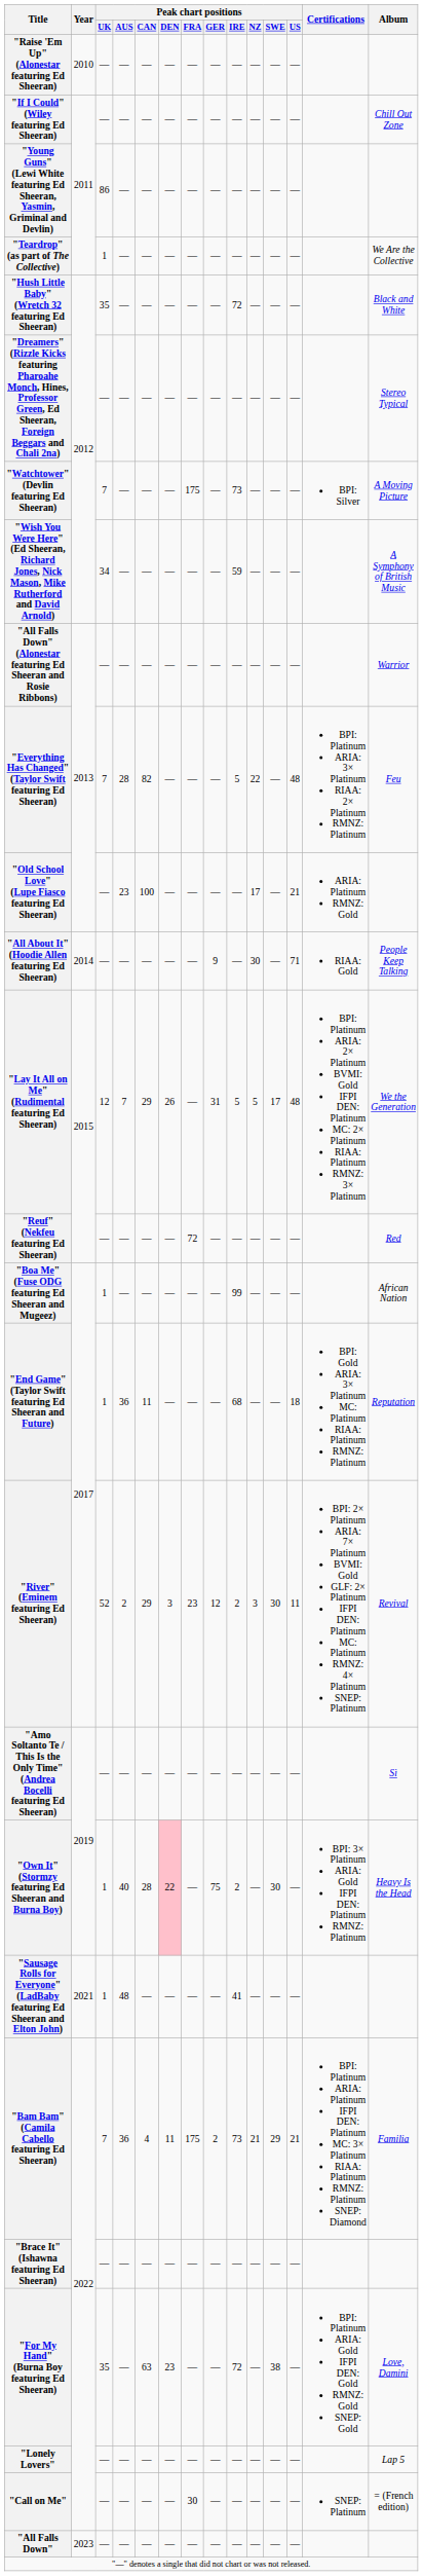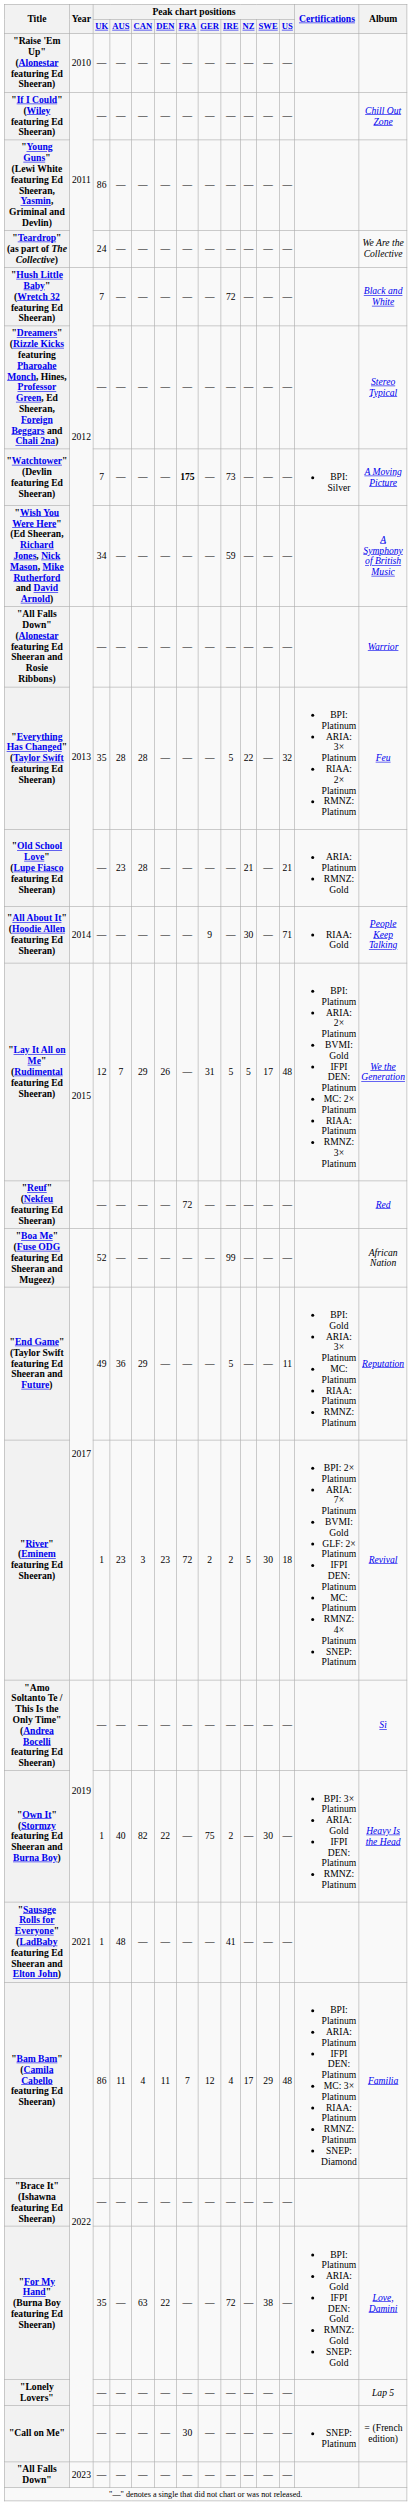 <table class="wikitable plainrowheaders" style="text-align:center;">
 <tr>
 <th scope="col" rowspan="2" style="width:20em;">Title</th>
 <th scope="col" rowspan="2" style="width:1em;">Year</th>
 <th scope="col" colspan="10">Peak chart positions</th>
 <th scope="col" rowspan="2" style="width:13em;"><a href='#'>Certifications</a></th>
 <th scope="col" rowspan="2" style="width:11em;">Album</th>
 </tr>
 <tr>
 <th scope="col" style="width:2.5em;font-size:90%;"><a href='#'>UK</a><br></th>
 <th scope="col" style="width:2.5em;font-size:90%;"><a href='#'>AUS</a><br></th>
 <th scope="col" style="width:2.5em;font-size:90%;"><a href='#'>CAN</a><br></th>
 <th scope="col" style="width:2.5em;font-size:90%;"><a href='#'>DEN</a><br></th>
 <th scope="col" style="width:2.5em;font-size:90%;"><a href='#'>FRA</a><br></th>
 <th scope="col" style="width:2.5em;font-size:90%;"><a href='#'>GER</a><br></th>
 <th scope="col" style="width:2.5em;font-size:90%;"><a href='#'>IRE</a><br></th>
 <th scope="col" style="width:2.5em;font-size:90%;"><a href='#'>NZ</a><br></th>
 <th scope="col" style="width:2.5em;font-size:90%;"><a href='#'>SWE</a><br></th>
 <th scope="col" style="width:2.5em;font-size:90%;"><a href='#'>US</a><br></th>
 </tr>
 <tr>
 <th scope="row">"Raise 'Em Up"<br><span>(<a href='#'>Alonestar</a> featuring Ed Sheeran)</span></th>
 <td>2010</td>
 <td>—</td>
 <td>—</td>
 <td>—</td>
 <td>—</td>
 <td>—</td>
 <td>—</td>
 <td>—</td>
 <td>—</td>
 <td>—</td>
 <td>—</td>
 <td></td>
 <td></td>
 </tr>
 <tr>
 <th scope="row">"<a href='#'>If I Could</a>"<br><span>(<a href='#'>Wiley</a> featuring Ed Sheeran)</span></th>
 <td rowspan="3">2011</td>
 <td>—</td>
 <td>—</td>
 <td>—</td>
 <td>—</td>
 <td>—</td>
 <td>—</td>
 <td>—</td>
 <td>—</td>
 <td>—</td>
 <td>—</td>
 <td></td>
 <td><em><a href='#'>Chill Out Zone</a></em></td>
 </tr>
 <tr>
 <th scope="row">"<a href='#'>Young Guns</a>"<br><span>(Lewi White featuring Ed Sheeran, <a href='#'>Yasmin</a>, Griminal and Devlin)</span></th>
 <td>86</td>
 <td>—</td>
 <td>—</td>
 <td>—</td>
 <td>—</td>
 <td>—</td>
 <td>—</td>
 <td>—</td>
 <td>—</td>
 <td>—</td>
 <td></td>
 <td></td>
 </tr>
 <tr>
 <th scope="row">"<a href='#'>Teardrop</a>"<br><span>(as part of <em>The Collective</em>)</span></th>
-<td>1</td>
+<td>24</td>
 <td>—</td>
 <td>—</td>
 <td>—</td>
 <td>—</td>
 <td>—</td>
 <td>—</td>
 <td>—</td>
 <td>—</td>
 <td>—</td>
 <td></td>
 <td><em>We Are the Collective</em></td>
 </tr>
 <tr>
 <th scope="row">"<a href='#'>Hush Little Baby</a>"<br><span>(<a href='#'>Wretch 32</a> featuring Ed Sheeran)</span></th>
 <td rowspan="4">2012</td>
-<td>35</td>
+<td>7</td>
 <td>—</td>
 <td>—</td>
 <td>—</td>
 <td>—</td>
 <td>—</td>
 <td>72</td>
 <td>—</td>
 <td>—</td>
 <td>—</td>
 <td></td>
 <td><em><a href='#'>Black and White</a></em></td>
 </tr>
 <tr>
 <th scope="row">"<a href='#'>Dreamers</a>"<br><span>(<a href='#'>Rizzle Kicks</a> featuring <a href='#'>Pharoahe Monch</a>, Hines, <a href='#'>Professor Green</a>, Ed Sheeran, <a href='#'>Foreign Beggars</a> and <a href='#'>Chali 2na</a>)</span></th>
 <td>—</td>
 <td>—</td>
 <td>—</td>
 <td>—</td>
 <td>—</td>
 <td>—</td>
 <td>—</td>
 <td>—</td>
 <td>—</td>
 <td>—</td>
 <td></td>
 <td><em><a href='#'>Stereo Typical</a></em></td>
 </tr>
 <tr>
 <th scope="row">"<a href='#'>Watchtower</a>"<br><span>(Devlin featuring Ed Sheeran)</span></th>
 <td>7</td>
 <td>—</td>
 <td>—</td>
 <td>—</td>
-<td>175</td>
+<td><strong>175</strong></td>
 <td>—</td>
 <td>73</td>
 <td>—</td>
 <td>—</td>
 <td>—</td>
 <td><br><ul><li>BPI: Silver</li></ul></td>
 <td><em><a href='#'>A Moving Picture</a></em></td>
 </tr>
 <tr>
 <th scope="row">"<a href='#'>Wish You Were Here</a>"<br><span>(Ed Sheeran, <a href='#'>Richard Jones</a>, <a href='#'>Nick Mason</a>, <a href='#'>Mike Rutherford</a> and <a href='#'>David Arnold</a>)</span></th>
 <td>34</td>
 <td>—</td>
 <td>—</td>
 <td>—</td>
 <td>—</td>
 <td>—</td>
 <td>59</td>
 <td>—</td>
 <td>—</td>
 <td>—</td>
 <td></td>
 <td><em><a href='#'>A Symphony of British Music</a></em></td>
 </tr>
 <tr>
 <th scope="row">"All Falls Down"<br><span>(<a href='#'>Alonestar</a> featuring Ed Sheeran and Rosie Ribbons)</span></th>
 <td rowspan="3">2013</td>
 <td>—</td>
 <td>—</td>
 <td>—</td>
 <td>—</td>
 <td>—</td>
 <td>—</td>
 <td>—</td>
 <td>—</td>
 <td>—</td>
 <td>—</td>
 <td></td>
 <td><em><a href='#'>Warrior</a></em></td>
 </tr>
 <tr>
 <th scope="row">"<a href='#'>Everything Has Changed</a>"<br><span>(<a href='#'>Taylor Swift</a> featuring Ed Sheeran)</span></th>
-<td>7</td>
+<td>35</td>
 <td>28</td>
-<td>82</td>
+<td>28</td>
 <td>—</td>
 <td>—</td>
 <td>—</td>
 <td>5</td>
 <td>22</td>
 <td>—</td>
-<td>48</td>
+<td>32</td>
 <td><br><ul><li>BPI: Platinum</li><li>ARIA: 3× Platinum</li><li>RIAA: 2× Platinum</li><li>RMNZ: Platinum</li></ul></td>
 <td><em><a href='#'>Feu</a></em></td>
 </tr>
 <tr>
 <th scope="row">"<a href='#'>Old School Love</a>"<br><span>(<a href='#'>Lupe Fiasco</a> featuring Ed Sheeran)</span></th>
 <td>—</td>
 <td>23</td>
-<td>100</td>
+<td>28</td>
 <td>—</td>
 <td>—</td>
 <td>—</td>
 <td>—</td>
-<td>17</td>
+<td>21</td>
 <td>—</td>
 <td>21</td>
 <td><br><ul><li>ARIA: Platinum</li><li>RMNZ: Gold</li></ul></td>
 <td></td>
 </tr>
 <tr>
 <th scope="row">"<a href='#'>All About It</a>"<br><span>(<a href='#'>Hoodie Allen</a> featuring Ed Sheeran)</span></th>
 <td>2014</td>
 <td>—</td>
 <td>—</td>
 <td>—</td>
 <td>—</td>
 <td>—</td>
 <td>9</td>
 <td>—</td>
 <td>30</td>
 <td>—</td>
 <td>71</td>
 <td><br><ul><li>RIAA: Gold</li></ul></td>
 <td><em><a href='#'>People Keep Talking</a></em></td>
 </tr>
 <tr>
 <th scope="row">"<a href='#'>Lay It All on Me</a>"<br><span>(<a href='#'>Rudimental</a> featuring Ed Sheeran)</span></th>
 <td rowspan="2">2015</td>
 <td>12</td>
 <td>7</td>
 <td>29</td>
 <td>26</td>
 <td>—</td>
 <td>31</td>
 <td>5</td>
 <td>5</td>
 <td>17</td>
 <td>48</td>
 <td><br><ul><li>BPI: Platinum</li><li>ARIA: 2× Platinum</li><li>BVMI: Gold</li><li>IFPI DEN: Platinum</li><li>MC: 2× Platinum</li><li>RIAA: Platinum</li><li>RMNZ: 3× Platinum</li></ul></td>
 <td><em><a href='#'>We the Generation</a></em></td>
 </tr>
 <tr>
 <th scope="row">"<a href='#'>Reuf</a>"<br><span>(<a href='#'>Nekfeu</a> featuring Ed Sheeran)</span></th>
 <td>—</td>
 <td>—</td>
 <td>—</td>
 <td>—</td>
 <td>72</td>
 <td>—</td>
 <td>—</td>
 <td>—</td>
 <td>—</td>
 <td>—</td>
 <td></td>
 <td><em><a href='#'>Red</a></em></td>
 </tr>
 <tr>
 <th scope="row">"<a href='#'>Boa Me</a>"<br><span>(<a href='#'>Fuse ODG</a> featuring Ed Sheeran and Mugeez)</span></th>
 <td rowspan="3">2017</td>
-<td>1</td>
+<td>52</td>
 <td>—</td>
 <td>—</td>
 <td>—</td>
 <td>—</td>
 <td>—</td>
 <td>99</td>
 <td>—</td>
 <td>—</td>
 <td>—</td>
 <td></td>
 <td><em>African Nation</em></td>
 </tr>
 <tr>
 <th scope="row">"<a href='#'>End Game</a>"<br><span>(Taylor Swift featuring Ed Sheeran and <a href='#'>Future</a>)</span></th>
-<td>1</td>
+<td>49</td>
 <td>36</td>
-<td>11</td>
+<td>29</td>
 <td>—</td>
 <td>—</td>
 <td>—</td>
-<td>68</td>
+<td>5</td>
 <td>—</td>
 <td>—</td>
-<td>18</td>
+<td>11</td>
 <td><br><ul><li>BPI: Gold</li><li>ARIA: 3× Platinum</li><li>MC: Platinum</li><li>RIAA: Platinum</li><li>RMNZ: Platinum</li></ul></td>
 <td><em><a href='#'>Reputation</a></em></td>
 </tr>
 <tr>
 <th scope="row">"<a href='#'>River</a>"<br><span>(<a href='#'>Eminem</a> featuring Ed Sheeran)</span><br></th>
-<td>52</td>
-<td>2</td>
-<td>29</td>
+<td>1</td>
+<td>23</td>
 <td>3</td>
 <td>23</td>
-<td>12</td>
+<td>72</td>
 <td>2</td>
-<td>3</td>
+<td>2</td>
+<td>5</td>
 <td>30</td>
-<td>11</td>
+<td>18</td>
 <td><br><ul><li>BPI: 2× Platinum</li><li>ARIA: 7× Platinum</li><li>BVMI: Gold</li><li>GLF: 2× Platinum</li><li>IFPI DEN: Platinum</li><li>MC: Platinum</li><li>RMNZ: 4× Platinum</li><li>SNEP: Platinum</li></ul></td>
 <td><em><a href='#'>Revival</a></em></td>
 </tr>
 <tr>
 <th scope="row">"Amo Soltanto Te / This Is the Only Time"<br><span>(<a href='#'>Andrea Bocelli</a> featuring Ed Sheeran)</span></th>
 <td rowspan="2">2019</td>
 <td>—</td>
 <td>—</td>
 <td>—</td>
 <td>—</td>
 <td>—</td>
 <td>—</td>
 <td>—</td>
 <td>—</td>
 <td>—</td>
 <td>—</td>
 <td></td>
 <td><em><a href='#'>Sì</a></em></td>
 </tr>
 <tr>
 <th scope="row">"<a href='#'>Own It</a>"<br><span>(<a href='#'>Stormzy</a> featuring Ed Sheeran and <a href='#'>Burna Boy</a>)</span></th>
 <td>1</td>
 <td>40</td>
-<td>28</td>
-<td style="background: pink;">22</td>
+<td>82</td>
+<td>22</td>
 <td>—</td>
 <td>75</td>
 <td>2</td>
 <td>—</td>
 <td>30</td>
 <td>—</td>
 <td><br><ul><li>BPI: 3× Platinum</li><li>ARIA: Gold</li><li>IFPI DEN: Platinum</li><li>RMNZ: Platinum</li></ul></td>
 <td><em><a href='#'>Heavy Is the Head</a></em></td>
 </tr>
 <tr>
 <th scope="row">"<a href='#'>Sausage Rolls for Everyone</a>"<br><span>(<a href='#'>LadBaby</a> featuring Ed Sheeran and <a href='#'>Elton John</a>)</span></th>
 <td>2021</td>
 <td>1</td>
 <td>48</td>
 <td>―</td>
 <td>―</td>
 <td>—</td>
 <td>―</td>
 <td>41</td>
 <td>—</td>
 <td>―</td>
 <td>―</td>
 <td></td>
 <td></td>
 </tr>
 <tr>
 <th scope="row">"<a href='#'>Bam Bam</a>"<br><span>(<a href='#'>Camila Cabello</a> featuring Ed Sheeran)</span></th>
 <td rowspan="5">2022</td>
-<td>7</td>
-<td>36</td>
+<td>86</td>
+<td>11</td>
 <td>4</td>
 <td>11</td>
-<td>175</td>
-<td>2</td>
-<td>73</td>
-<td>21</td>
+<td>7</td>
+<td>12</td>
+<td>4</td>
+<td>17</td>
 <td>29</td>
-<td>21</td>
+<td>48</td>
 <td><br><ul><li>BPI: Platinum</li><li>ARIA: Platinum</li><li>IFPI DEN: Platinum</li><li>MC: 3× Platinum</li><li>RIAA: Platinum</li><li>RMNZ: Platinum</li><li>SNEP: Diamond</li></ul></td>
 <td><em><a href='#'>Familia</a></em></td>
 </tr>
 <tr>
 <th scope="row">"Brace It"<br><span>(Ishawna featuring Ed Sheeran)</span></th>
 <td>―</td>
 <td>―</td>
 <td>―</td>
 <td>―</td>
 <td>—</td>
 <td>―</td>
 <td>―</td>
 <td>―</td>
 <td>―</td>
 <td>―</td>
 <td></td>
 <td></td>
 </tr>
 <tr>
 <th scope="row">"<a href='#'>For My Hand</a>"<br><span>(Burna Boy featuring Ed Sheeran)</span></th>
 <td>35</td>
 <td>—</td>
 <td>63</td>
-<td>23</td>
+<td>22</td>
 <td>—</td>
 <td>—</td>
 <td>72</td>
 <td>—</td>
 <td>38</td>
 <td>—</td>
 <td><br><ul><li>BPI: Platinum</li><li>ARIA: Gold</li><li>IFPI DEN: Gold</li><li>RMNZ: Gold</li><li>SNEP: Gold</li></ul></td>
 <td><em><a href='#'>Love, Damini</a></em></td>
 </tr>
 <tr>
 <th scope="row">"Lonely Lovers"<br></th>
 <td>—</td>
 <td>—</td>
 <td>—</td>
 <td>—</td>
 <td>—</td>
 <td>—</td>
 <td>—</td>
 <td>—</td>
 <td>—</td>
 <td>—</td>
 <td></td>
 <td><em>Lap 5</em></td>
 </tr>
 <tr>
 <th scope="row">"Call on Me"<br></th>
 <td>—</td>
 <td>—</td>
 <td>—</td>
 <td>—</td>
 <td>30</td>
 <td>—</td>
 <td>—</td>
 <td>—</td>
 <td>—</td>
 <td>—</td>
 <td><br><ul><li>SNEP: Platinum</li></ul></td>
 <td><em>=</em> (French edition)</td>
 </tr>
 <tr>
 <th scope="row">"All Falls Down"<br></th>
 <td>2023</td>
 <td>—</td>
 <td>—</td>
 <td>—</td>
 <td>—</td>
 <td>—</td>
 <td>—</td>
 <td>—</td>
 <td>—</td>
 <td>—</td>
 <td>—</td>
 <td></td>
 <td></td>
 </tr>
 <tr>
 <td colspan="14" style="font-size:85%">"—" denotes a single that did not chart or was not released.</td>
 </tr>
 </table>
